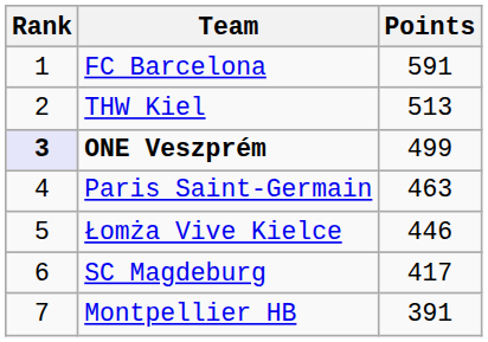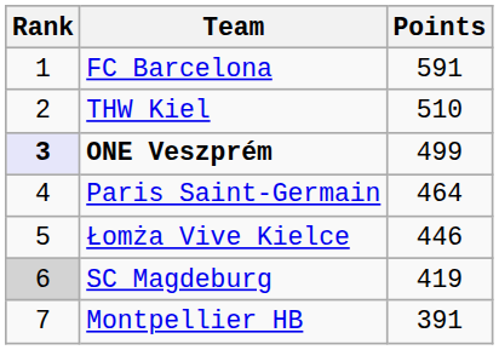 <table class="wikitable" style="text-align: center">
 <tr>
 <th>Rank</th>
 <th>Team</th>
 <th>Points</th>
 </tr>
 <tr>
 <td>1</td>
 <td align=left> <a href='#'>FC Barcelona</a></td>
 <td>591</td>
 </tr>
 <tr>
 <td>2</td>
 <td align=left> <a href='#'>THW Kiel</a></td>
-<td>513</td>
+<td>510</td>
 </tr>
 <tr>
 <td style="background: lavender;"><strong>3</strong></td>
 <td align=left> <strong>ONE Veszprém</strong></td>
 <td>499</td>
 </tr>
 <tr>
 <td>4</td>
 <td align=left> <a href='#'>Paris Saint-Germain</a></td>
-<td>463</td>
+<td>464</td>
 </tr>
 <tr>
 <td>5</td>
 <td align=left> <a href='#'>Łomża Vive Kielce</a></td>
 <td>446</td>
 </tr>
 <tr>
-<td>6</td>
+<td style="background: lightgrey;">6</td>
 <td align=left> <a href='#'>SC Magdeburg</a></td>
-<td>417</td>
+<td>419</td>
 </tr>
 <tr>
 <td>7</td>
 <td align=left> <a href='#'>Montpellier HB</a></td>
 <td>391</td>
 </tr>
 </table>
